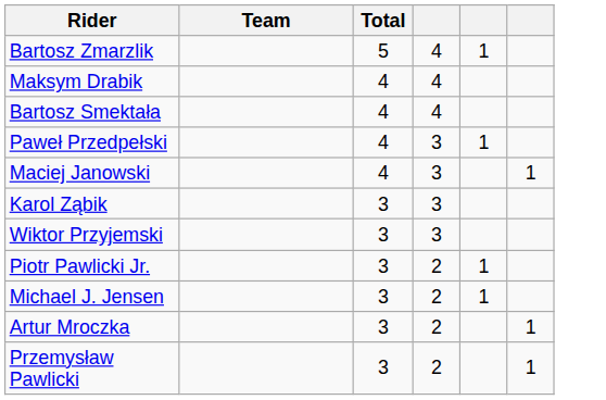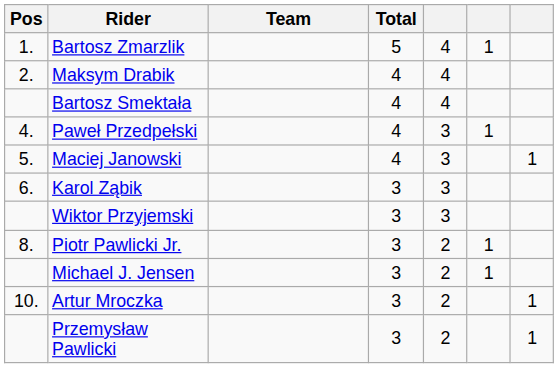 <table class="wikitable" style="font-size: 95%">
 <tr>
+<th width=30px>Pos</th>
 <th width=130px>Rider</th>
 <th width=130px>Team</th>
 <th width=40px>Total</th>
 <th width=30px ></th>
 <th width=30px ></th>
 <th width=30px ></th>
 </tr>
 <tr align=center>
+<td>1.</td>
 <td align=left><a href='#'>Bartosz Zmarzlik</a></td>
 <td align=left></td>
 <td>5</td>
 <td>4</td>
 <td>1</td>
 <td></td>
 </tr>
 <tr align=center>
+<td>2.</td>
 <td align=left><a href='#'>Maksym Drabik</a></td>
 <td align=left></td>
 <td>4</td>
 <td>4</td>
 <td></td>
 <td></td>
 </tr>
 <tr align=center>
+<td></td>
 <td align=left><a href='#'>Bartosz Smektała</a></td>
 <td align=left></td>
 <td>4</td>
 <td>4</td>
 <td></td>
 <td></td>
 </tr>
 <tr align=center>
+<td>4.</td>
 <td align=left><a href='#'>Paweł Przedpełski</a></td>
 <td align=left></td>
 <td>4</td>
 <td>3</td>
 <td>1</td>
 <td></td>
 </tr>
 <tr align=center>
+<td>5.</td>
 <td align=left><a href='#'>Maciej Janowski</a></td>
 <td align=left></td>
 <td>4</td>
 <td>3</td>
 <td></td>
 <td>1</td>
 </tr>
 <tr align=center>
+<td>6.</td>
 <td align=left><a href='#'>Karol Ząbik</a></td>
 <td align=left></td>
 <td>3</td>
 <td>3</td>
 <td></td>
 <td></td>
 </tr>
 <tr align=center>
+<td></td>
 <td align=left><a href='#'>Wiktor Przyjemski</a></td>
 <td align=left></td>
 <td>3</td>
 <td>3</td>
 <td></td>
 <td></td>
 </tr>
 <tr align=center>
+<td>8.</td>
 <td align=left><a href='#'>Piotr Pawlicki Jr.</a></td>
 <td align=left></td>
 <td>3</td>
 <td>2</td>
 <td>1</td>
 <td></td>
 </tr>
 <tr align=center>
+<td></td>
 <td align=left><a href='#'>Michael J. Jensen</a></td>
 <td align=left></td>
 <td>3</td>
 <td>2</td>
 <td>1</td>
 <td></td>
 </tr>
 <tr align=center>
+<td>10.</td>
 <td align=left><a href='#'>Artur Mroczka</a></td>
 <td align=left></td>
 <td>3</td>
 <td>2</td>
 <td></td>
 <td>1</td>
 </tr>
 <tr align=center>
+<td></td>
 <td align=left><a href='#'>Przemysław Pawlicki</a></td>
 <td align=left></td>
 <td>3</td>
 <td>2</td>
 <td></td>
 <td>1</td>
 </tr>
 </table>
